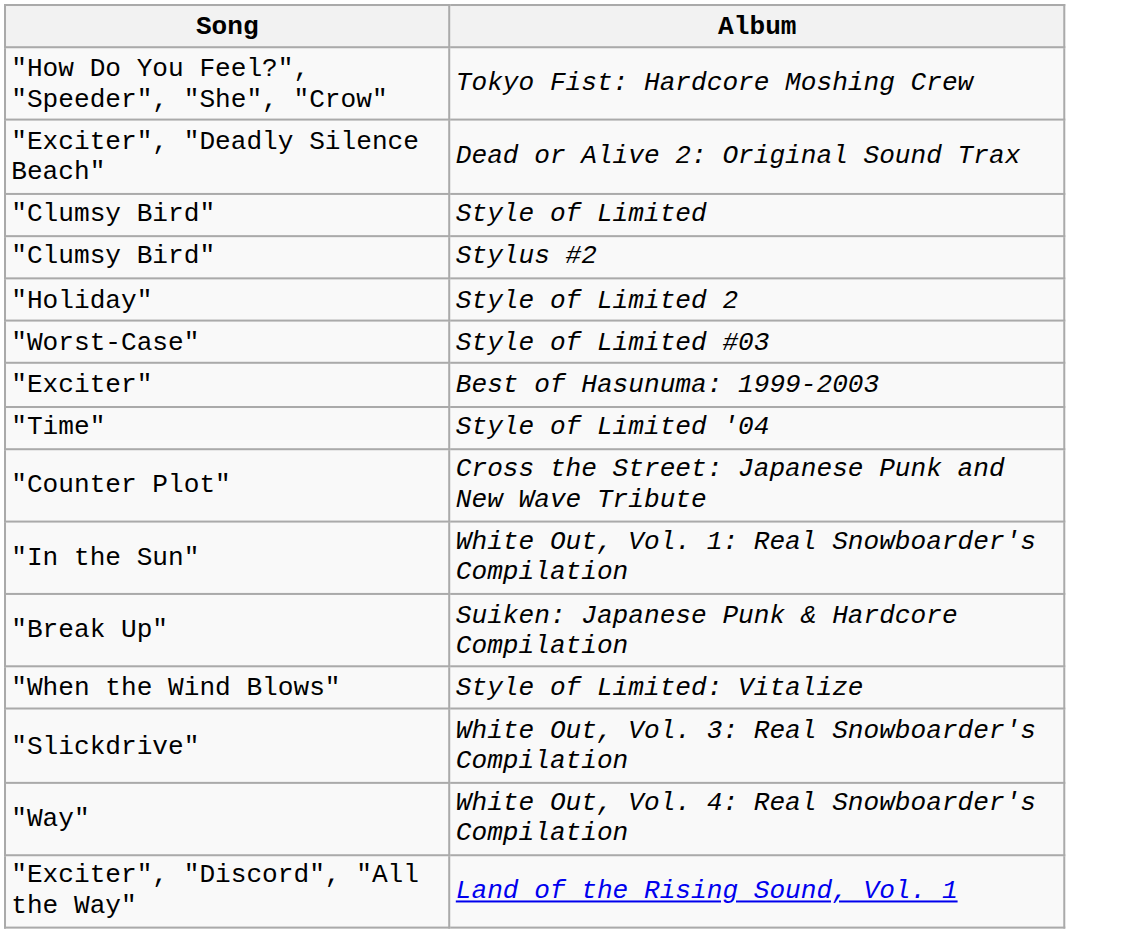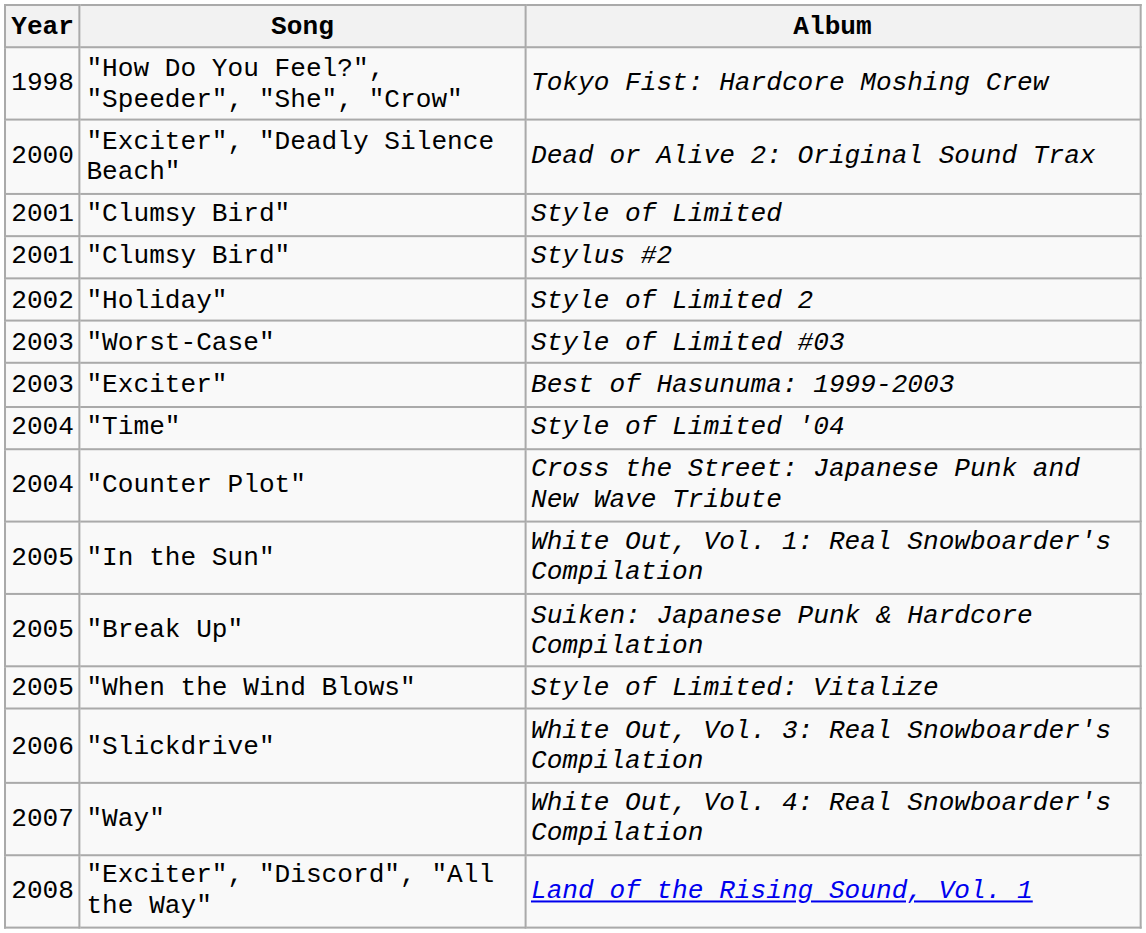 <table class="wikitable" border="1">
 <tr>
+<th>Year</th>
 <th width="215">Song</th>
 <th width="300">Album</th>
 </tr>
 <tr>
+<td>1998</td>
 <td>"How Do You Feel?", "Speeder", "She", "Crow"</td>
 <td><em>Tokyo Fist: Hardcore Moshing Crew</em></td>
 </tr>
 <tr>
+<td>2000</td>
 <td>"Exciter", "Deadly Silence Beach"</td>
 <td><em>Dead or Alive 2: Original Sound Trax</em></td>
 </tr>
 <tr>
+<td>2001</td>
 <td>"Clumsy Bird"</td>
 <td><em>Style of Limited</em></td>
 </tr>
 <tr>
+<td>2001</td>
 <td>"Clumsy Bird"</td>
 <td><em>Stylus #2</em></td>
 </tr>
 <tr>
+<td>2002</td>
 <td>"Holiday"</td>
 <td><em>Style of Limited 2</em></td>
 </tr>
 <tr>
+<td>2003</td>
 <td>"Worst-Case"</td>
 <td><em>Style of Limited #03</em></td>
 </tr>
 <tr>
+<td>2003</td>
 <td>"Exciter"</td>
 <td><em>Best of Hasunuma: 1999-2003</em></td>
 </tr>
 <tr>
+<td>2004</td>
 <td>"Time"</td>
 <td><em>Style of Limited '04</em></td>
 </tr>
 <tr>
+<td>2004</td>
 <td>"Counter Plot"</td>
 <td><em>Cross the Street: Japanese Punk and New Wave Tribute</em></td>
 </tr>
 <tr>
+<td>2005</td>
 <td>"In the Sun"</td>
 <td><em>White Out, Vol. 1: Real Snowboarder's Compilation</em></td>
 </tr>
 <tr>
+<td>2005</td>
 <td>"Break Up"</td>
 <td><em>Suiken: Japanese Punk & Hardcore Compilation</em></td>
 </tr>
 <tr>
+<td>2005</td>
 <td>"When the Wind Blows"</td>
 <td><em>Style of Limited: Vitalize</em></td>
 </tr>
 <tr>
+<td>2006</td>
 <td>"Slickdrive"</td>
 <td><em>White Out, Vol. 3: Real Snowboarder's Compilation</em></td>
 </tr>
 <tr>
+<td>2007</td>
 <td>"Way"</td>
 <td><em>White Out, Vol. 4: Real Snowboarder's Compilation</em></td>
 </tr>
 <tr>
+<td>2008</td>
 <td>"Exciter", "Discord", "All the Way"</td>
 <td><em><a href='#'>Land of the Rising Sound, Vol. 1</a></em></td>
 </tr>
 </table>
